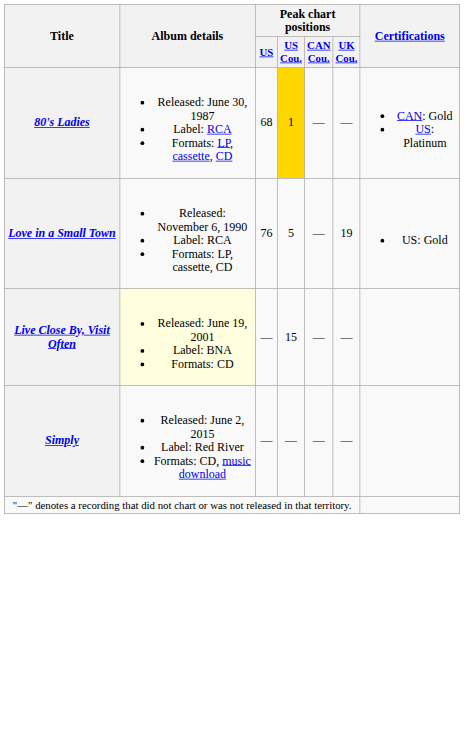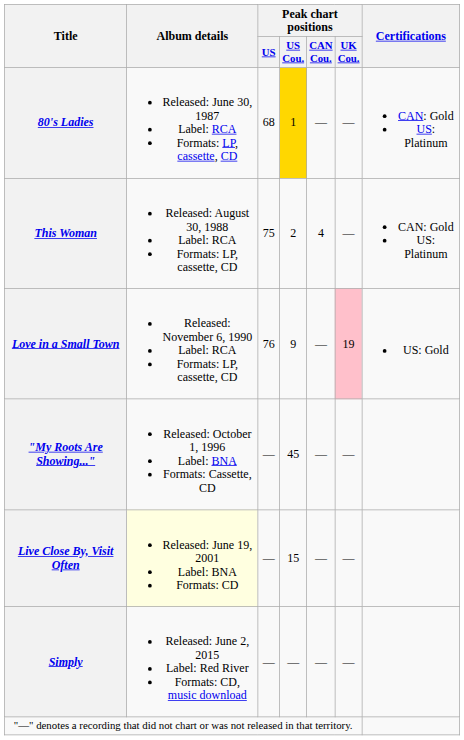 <table class="wikitable plainrowheaders" style="text-align:center;" border="1">
 <tr>
 <th scope="col" rowspan="2" style="width:17em;">Title</th>
 <th scope="col" rowspan="2" style="width:16em;">Album details</th>
 <th scope="col" colspan="4">Peak chart<br>positions</th>
 <th scope="col" rowspan="2" style="width:10em;"><a href='#'>Certifications</a></th>
 </tr>
 <tr>
 <th scope="col" style="width:2em;font-size:90%;"><a href='#'>US</a><br></th>
 <th scope="col" style="width:2em;font-size:90%;"><a href='#'>US<br>Cou.</a><br></th>
 <th scope="col" style="width:2em;font-size:90%;"><a href='#'>CAN<br>Cou.</a><br></th>
 <th scope="col" style="width:2em;font-size:90%;"><a href='#'>UK<br>Cou.</a><br></th>
 </tr>
 <tr>
 <th scope="row"><em><a href='#'>80's Ladies</a></em></th>
 <td><br><ul><li>Released: June 30, 1987</li><li>Label: <a href='#'>RCA</a></li><li>Formats: <a href='#'>LP</a>, <a href='#'>cassette</a>, <a href='#'>CD</a></li></ul></td>
 <td>68</td>
 <td style="background: gold;">1</td>
 <td>—</td>
 <td>—</td>
 <td><br><ul><li><a href='#'>CAN</a>: Gold</li><li><a href='#'>US</a>: Platinum</li></ul></td>
 </tr>
 <tr>
+<th scope="row"><em><a href='#'>This Woman</a></em></th>
+<td><br><ul><li>Released: August 30, 1988</li><li>Label: RCA</li><li>Formats: LP, cassette, CD</li></ul></td>
+<td>75</td>
+<td>2</td>
+<td>4</td>
+<td>—</td>
+<td><br><ul><li>CAN: Gold</li><li>US: Platinum</li></ul></td>
+</tr>
+<tr>
 <th scope="row"><em><a href='#'>Love in a Small Town</a></em></th>
 <td><br><ul><li>Released: November 6, 1990</li><li>Label: RCA</li><li>Formats: LP, cassette, CD</li></ul></td>
 <td>76</td>
-<td>5</td>
+<td>9</td>
 <td>—</td>
-<td>19<br></td>
+<td style="background: pink;">19<br></td>
 <td><br><ul><li>US: Gold</li></ul></td>
+</tr>
+<tr>
+<th scope="row"><em><a href='#'>"My Roots Are Showing..."</a></em></th>
+<td><br><ul><li>Released: October 1, 1996</li><li>Label: <a href='#'>BNA</a></li><li>Formats: Cassette, CD</li></ul></td>
+<td>—</td>
+<td>45</td>
+<td>—</td>
+<td>—</td>
+<td></td>
 </tr>
 <tr>
 <th scope="row"><em><a href='#'>Live Close By, Visit Often</a></em></th>
 <td style="background: lightyellow;"><br><ul><li>Released: June 19, 2001</li><li>Label: BNA</li><li>Formats: CD</li></ul></td>
 <td>—</td>
 <td>15</td>
 <td>—</td>
 <td>—</td>
 <td></td>
 </tr>
 <tr>
 <th scope="row"><em><a href='#'>Simply</a></em></th>
 <td><br><ul><li>Released: June 2, 2015</li><li>Label: Red River</li><li>Formats: CD, <a href='#'>music download</a></li></ul></td>
 <td>—</td>
 <td>—</td>
 <td>—</td>
 <td>—</td>
 <td></td>
 </tr>
 <tr>
 <td colspan="6" style="font-size:90%">"—" denotes a recording that did not chart or was not released in that territory.</td>
 </tr>
 </table>
